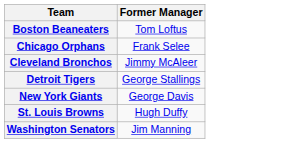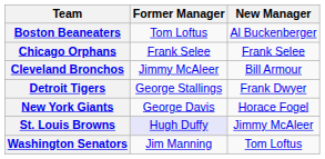 <table class="wikitable plainrowheaders" style="text-align:center;">
 <tr>
 <th>Team</th>
 <th>Former Manager</th>
+<th>New Manager</th>
 </tr>
 <tr>
 <th scope="row" style="text-align:center;"><a href='#'>Boston Beaneaters</a></th>
 <td><a href='#'>Tom Loftus</a></td>
+<td><a href='#'>Al Buckenberger</a></td>
 </tr>
 <tr>
 <th scope="row" style="text-align:center;"><a href='#'>Chicago Orphans</a></th>
+<td><a href='#'>Frank Selee</a></td>
 <td><a href='#'>Frank Selee</a></td>
 </tr>
 <tr>
 <th scope="row" style="text-align:center;"><a href='#'>Cleveland Bronchos</a></th>
 <td><a href='#'>Jimmy McAleer</a></td>
+<td><a href='#'>Bill Armour</a></td>
 </tr>
 <tr>
 <th scope="row" style="text-align:center;"><a href='#'>Detroit Tigers</a></th>
 <td><a href='#'>George Stallings</a></td>
+<td><a href='#'>Frank Dwyer</a></td>
 </tr>
 <tr>
 <th scope="row" style="text-align:center;"><a href='#'>New York Giants</a></th>
 <td><a href='#'>George Davis</a></td>
+<td><a href='#'>Horace Fogel</a></td>
 </tr>
 <tr>
 <th scope="row" style="text-align:center;"><a href='#'>St. Louis Browns</a></th>
-<td><a href='#'>Hugh Duffy</a></td>
+<td style="background: lavender;"><a href='#'>Hugh Duffy</a></td>
+<td><a href='#'>Jimmy McAleer</a></td>
 </tr>
 <tr>
 <th scope="row" style="text-align:center;"><a href='#'>Washington Senators</a></th>
 <td><a href='#'>Jim Manning</a></td>
+<td><a href='#'>Tom Loftus</a></td>
 </tr>
 </table>
